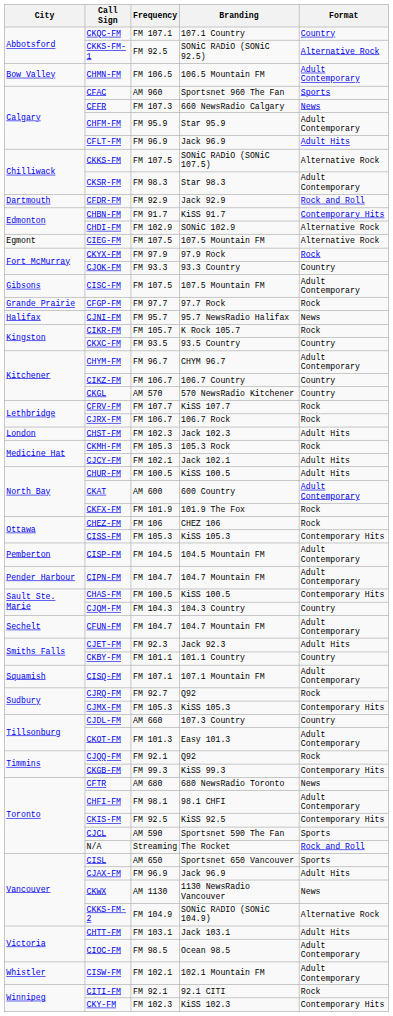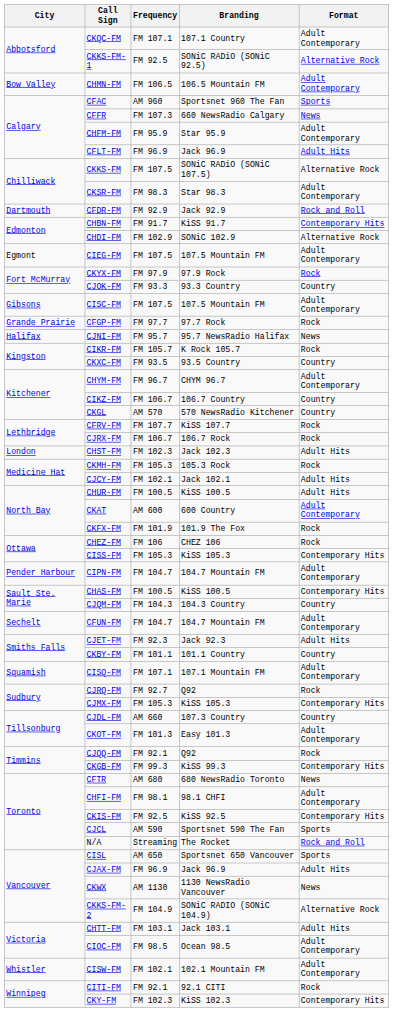 <table class="wikitable">
 <tr>
 <th>City</th>
 <th>Call Sign</th>
 <th>Frequency</th>
 <th>Branding</th>
 <th>Format</th>
 </tr>
 <tr>
 <td rowspan="2"><a href='#'>Abbotsford</a></td>
 <td><a href='#'>CKQC-FM</a></td>
 <td>FM 107.1</td>
 <td>107.1 Country</td>
-<td><a href='#'>Country</a></td>
+<td>Adult Contemporary</td>
 </tr>
 <tr>
 <td><a href='#'>CKKS-FM-1</a></td>
 <td>FM 92.5</td>
 <td>SONiC RADiO (SONiC 92.5)</td>
 <td><a href='#'>Alternative Rock</a></td>
 </tr>
 <tr>
 <td><a href='#'>Bow Valley</a></td>
 <td><a href='#'>CHMN-FM</a></td>
 <td>FM 106.5</td>
 <td>106.5 Mountain FM</td>
 <td><a href='#'>Adult Contemporary</a></td>
 </tr>
 <tr>
 <td rowspan="4"><a href='#'>Calgary</a></td>
 <td><a href='#'>CFAC</a></td>
 <td>AM 960</td>
 <td>Sportsnet 960 The Fan</td>
 <td><a href='#'>Sports</a></td>
 </tr>
 <tr>
 <td><a href='#'>CFFR</a></td>
 <td>FM 107.3</td>
 <td>660 NewsRadio Calgary</td>
 <td><a href='#'>News</a></td>
 </tr>
 <tr>
 <td><a href='#'>CHFM-FM</a></td>
 <td>FM 95.9</td>
 <td>Star 95.9</td>
 <td>Adult Contemporary</td>
 </tr>
 <tr>
 <td><a href='#'>CFLT-FM</a></td>
 <td>FM 96.9</td>
 <td>Jack 96.9</td>
 <td><a href='#'>Adult Hits</a></td>
 </tr>
 <tr>
 <td rowspan="2"><a href='#'>Chilliwack</a></td>
 <td><a href='#'>CKKS-FM</a></td>
 <td>FM 107.5</td>
 <td>SONiC RADiO (SONiC 107.5)</td>
 <td>Alternative Rock</td>
 </tr>
 <tr>
 <td><a href='#'>CKSR-FM</a></td>
 <td>FM 98.3</td>
 <td>Star 98.3</td>
 <td>Adult Contemporary</td>
 </tr>
 <tr>
 <td><a href='#'>Dartmouth</a></td>
 <td><a href='#'>CFDR-FM</a></td>
 <td>FM 92.9</td>
 <td>Jack 92.9</td>
 <td><a href='#'>Rock and Roll</a></td>
 </tr>
 <tr>
 <td rowspan="2"><a href='#'>Edmonton</a></td>
 <td><a href='#'>CHBN-FM</a></td>
 <td>FM 91.7</td>
 <td>KiSS 91.7</td>
 <td><a href='#'>Contemporary Hits</a></td>
 </tr>
 <tr>
 <td><a href='#'>CHDI-FM</a></td>
 <td>FM 102.9</td>
 <td>SONiC 102.9</td>
 <td>Alternative Rock</td>
 </tr>
 <tr>
 <td>Egmont</td>
 <td><a href='#'>CIEG-FM</a></td>
 <td>FM 107.5</td>
 <td>107.5 Mountain FM</td>
-<td>Alternative Rock</td>
+<td>Adult Contemporary</td>
 </tr>
 <tr>
 <td rowspan="2"><a href='#'>Fort McMurray</a></td>
 <td><a href='#'>CKYX-FM</a></td>
 <td>FM 97.9</td>
 <td>97.9 Rock</td>
 <td><a href='#'>Rock</a></td>
 </tr>
 <tr>
 <td><a href='#'>CJOK-FM</a></td>
 <td>FM 93.3</td>
 <td>93.3 Country</td>
 <td>Country</td>
 </tr>
 <tr>
 <td><a href='#'>Gibsons</a></td>
 <td><a href='#'>CISC-FM</a></td>
 <td>FM 107.5</td>
 <td>107.5 Mountain FM</td>
 <td>Adult Contemporary</td>
 </tr>
 <tr>
 <td><a href='#'>Grande Prairie</a></td>
 <td><a href='#'>CFGP-FM</a></td>
 <td>FM 97.7</td>
 <td>97.7 Rock</td>
 <td>Rock</td>
 </tr>
 <tr>
 <td><a href='#'>Halifax</a></td>
 <td><a href='#'>CJNI-FM</a></td>
 <td>FM 95.7</td>
 <td>95.7 NewsRadio Halifax</td>
 <td>News</td>
 </tr>
 <tr>
 <td rowspan="2"><a href='#'>Kingston</a></td>
 <td><a href='#'>CIKR-FM</a></td>
 <td>FM 105.7</td>
 <td>K Rock 105.7</td>
 <td>Rock</td>
 </tr>
 <tr>
 <td><a href='#'>CKXC-FM</a></td>
 <td>FM 93.5</td>
 <td>93.5 Country</td>
 <td>Country</td>
 </tr>
 <tr>
 <td rowspan="3"><a href='#'>Kitchener</a></td>
 <td><a href='#'>CHYM-FM</a></td>
 <td>FM 96.7</td>
 <td>CHYM 96.7</td>
 <td>Adult Contemporary</td>
 </tr>
 <tr>
 <td><a href='#'>CIKZ-FM</a></td>
 <td>FM 106.7</td>
 <td>106.7 Country</td>
 <td>Country</td>
 </tr>
 <tr>
 <td><a href='#'>CKGL</a></td>
 <td>AM 570</td>
 <td>570 NewsRadio Kitchener</td>
 <td>Country</td>
 </tr>
 <tr>
 <td rowspan="2"><a href='#'>Lethbridge</a></td>
 <td><a href='#'>CFRV-FM</a></td>
 <td>FM 107.7</td>
 <td>KiSS 107.7</td>
 <td>Rock</td>
 </tr>
 <tr>
 <td><a href='#'>CJRX-FM</a></td>
 <td>FM 106.7</td>
 <td>106.7 Rock</td>
 <td>Rock</td>
 </tr>
 <tr>
 <td><a href='#'>London</a></td>
 <td><a href='#'>CHST-FM</a></td>
 <td>FM 102.3</td>
 <td>Jack 102.3</td>
 <td>Adult Hits</td>
 </tr>
 <tr>
 <td rowspan="2"><a href='#'>Medicine Hat</a></td>
 <td><a href='#'>CKMH-FM</a></td>
 <td>FM 105.3</td>
 <td>105.3 Rock</td>
 <td>Rock</td>
 </tr>
 <tr>
 <td><a href='#'>CJCY-FM</a></td>
 <td>FM 102.1</td>
 <td>Jack 102.1</td>
 <td>Adult Hits</td>
 </tr>
 <tr>
 <td rowspan="3"><a href='#'>North Bay</a></td>
 <td><a href='#'>CHUR-FM</a></td>
 <td>FM 100.5</td>
 <td>KiSS 100.5</td>
 <td>Adult Hits</td>
 </tr>
 <tr>
 <td><a href='#'>CKAT</a></td>
 <td>AM 600</td>
 <td>600 Country</td>
 <td><a href='#'>Adult Contemporary</a></td>
 </tr>
 <tr>
 <td><a href='#'>CKFX-FM</a></td>
 <td>FM 101.9</td>
 <td>101.9 The Fox</td>
 <td>Rock</td>
 </tr>
 <tr>
 <td rowspan="2"><a href='#'>Ottawa</a></td>
 <td><a href='#'>CHEZ-FM</a></td>
 <td>FM 106</td>
 <td>CHEZ 106</td>
 <td>Rock</td>
 </tr>
 <tr>
 <td><a href='#'>CISS-FM</a></td>
 <td>FM 105.3</td>
 <td>KiSS 105.3</td>
 <td>Contemporary Hits</td>
-</tr>
-<tr>
-<td><a href='#'>Pemberton</a></td>
-<td><a href='#'>CISP-FM</a></td>
-<td>FM 104.5</td>
-<td>104.5 Mountain FM</td>
-<td>Adult Contemporary</td>
 </tr>
 <tr>
 <td><a href='#'>Pender Harbour</a></td>
 <td><a href='#'>CIPN-FM</a></td>
 <td>FM 104.7</td>
 <td>104.7 Mountain FM</td>
 <td>Adult Contemporary</td>
 </tr>
 <tr>
 <td rowspan="2"><a href='#'>Sault Ste. Marie</a></td>
 <td><a href='#'>CHAS-FM</a></td>
 <td>FM 100.5</td>
 <td>KiSS 100.5</td>
 <td>Contemporary Hits</td>
 </tr>
 <tr>
 <td><a href='#'>CJQM-FM</a></td>
 <td>FM 104.3</td>
 <td>104.3 Country</td>
 <td>Country</td>
 </tr>
 <tr>
 <td><a href='#'>Sechelt</a></td>
 <td><a href='#'>CFUN-FM</a></td>
 <td>FM 104.7</td>
 <td>104.7 Mountain FM</td>
 <td>Adult Contemporary</td>
 </tr>
 <tr>
 <td rowspan="2"><a href='#'>Smiths Falls</a></td>
 <td><a href='#'>CJET-FM</a></td>
 <td>FM 92.3</td>
 <td>Jack 92.3</td>
 <td>Adult Hits</td>
 </tr>
 <tr>
 <td><a href='#'>CKBY-FM</a></td>
 <td>FM 101.1</td>
 <td>101.1 Country</td>
 <td>Country</td>
 </tr>
 <tr>
 <td><a href='#'>Squamish</a></td>
 <td><a href='#'>CISQ-FM</a></td>
 <td>FM 107.1</td>
 <td>107.1 Mountain FM</td>
 <td>Adult Contemporary</td>
 </tr>
 <tr>
 <td rowspan="2"><a href='#'>Sudbury</a></td>
 <td><a href='#'>CJRQ-FM</a></td>
 <td>FM 92.7</td>
 <td>Q92</td>
 <td>Rock</td>
 </tr>
 <tr>
 <td><a href='#'>CJMX-FM</a></td>
 <td>FM 105.3</td>
 <td>KiSS 105.3</td>
 <td>Contemporary Hits</td>
 </tr>
 <tr>
 <td rowspan="2"><a href='#'>Tillsonburg</a></td>
 <td><a href='#'>CJDL-FM</a></td>
 <td>AM 660</td>
 <td>107.3 Country</td>
 <td>Country</td>
 </tr>
 <tr>
 <td><a href='#'>CKOT-FM</a></td>
 <td>FM 101.3</td>
 <td>Easy 101.3</td>
 <td>Adult Contemporary</td>
 </tr>
 <tr>
 <td rowspan="2"><a href='#'>Timmins</a></td>
 <td><a href='#'>CJQQ-FM</a></td>
 <td>FM 92.1</td>
 <td>Q92</td>
 <td>Rock</td>
 </tr>
 <tr>
 <td><a href='#'>CKGB-FM</a></td>
 <td>FM 99.3</td>
 <td>KiSS 99.3</td>
 <td>Contemporary Hits</td>
 </tr>
 <tr>
 <td rowspan="5"><a href='#'>Toronto</a></td>
 <td><a href='#'>CFTR</a></td>
 <td>AM 680</td>
 <td>680 NewsRadio Toronto</td>
 <td>News</td>
 </tr>
 <tr>
 <td><a href='#'>CHFI-FM</a></td>
 <td>FM 98.1</td>
 <td>98.1 CHFI</td>
 <td>Adult Contemporary</td>
 </tr>
 <tr>
 <td><a href='#'>CKIS-FM</a></td>
 <td>FM 92.5</td>
 <td>KiSS 92.5</td>
 <td>Contemporary Hits</td>
 </tr>
 <tr>
 <td><a href='#'>CJCL</a></td>
 <td>AM 590</td>
 <td>Sportsnet 590 The Fan</td>
 <td>Sports</td>
 </tr>
 <tr>
 <td>N/A</td>
 <td>Streaming</td>
 <td>The Rocket</td>
 <td><a href='#'>Rock and Roll</a></td>
 </tr>
 <tr>
 <td rowspan="4"><a href='#'>Vancouver</a></td>
 <td><a href='#'>CISL</a></td>
 <td>AM 650</td>
 <td>Sportsnet 650 Vancouver</td>
 <td>Sports</td>
 </tr>
 <tr>
 <td><a href='#'>CJAX-FM</a></td>
 <td>FM 96.9</td>
 <td>Jack 96.9</td>
 <td>Adult Hits</td>
 </tr>
 <tr>
 <td><a href='#'>CKWX</a></td>
 <td>AM 1130</td>
 <td>1130 NewsRadio Vancouver</td>
 <td>News</td>
 </tr>
 <tr>
 <td><a href='#'>CKKS-FM-2</a></td>
 <td>FM 104.9</td>
 <td>SONiC RADIO (SONiC 104.9)</td>
 <td>Alternative Rock</td>
 </tr>
 <tr>
 <td rowspan="2"><a href='#'>Victoria</a></td>
 <td><a href='#'>CHTT-FM</a></td>
 <td>FM 103.1</td>
 <td>Jack 103.1</td>
 <td>Adult Hits</td>
 </tr>
 <tr>
 <td><a href='#'>CIOC-FM</a></td>
 <td>FM 98.5</td>
 <td>Ocean 98.5</td>
 <td>Adult Contemporary</td>
 </tr>
 <tr>
 <td><a href='#'>Whistler</a></td>
 <td><a href='#'>CISW-FM</a></td>
 <td>FM 102.1</td>
 <td>102.1 Mountain FM</td>
 <td>Adult Contemporary</td>
 </tr>
 <tr>
 <td rowspan="2"><a href='#'>Winnipeg</a></td>
 <td><a href='#'>CITI-FM</a></td>
 <td>FM 92.1</td>
 <td>92.1 CITI</td>
 <td>Rock</td>
 </tr>
 <tr>
 <td><a href='#'>CKY-FM</a></td>
 <td>FM 102.3</td>
 <td>KiSS 102.3</td>
 <td>Contemporary Hits</td>
 </tr>
 </table>
